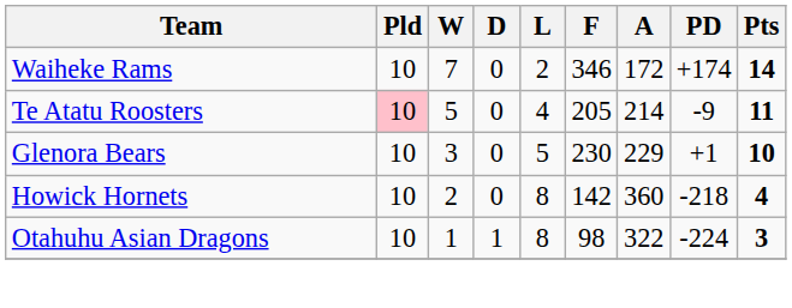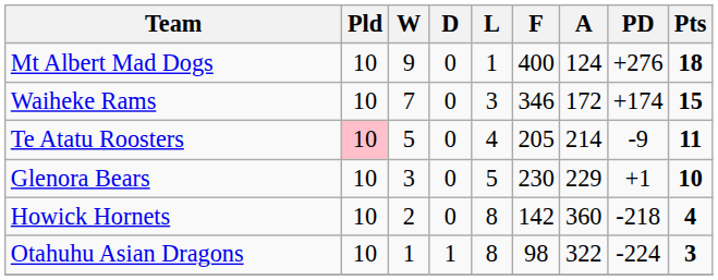 <table class="wikitable" style="text-align:center;">
 <tr>
 <th width=215>Team</th>
 <th width=20 abbr="Played">Pld</th>
 <th width=20 abbr="Won">W</th>
 <th width=20 abbr="Drawn">D</th>
 <th width=20 abbr="Lost">L</th>
 <th width=20 abbr="For">F</th>
 <th width=20 abbr="Against">A</th>
 <th width=20 abbr="Point Difference">PD</th>
 <th width=20 abbr="Points">Pts</th>
 </tr>
 <tr>
+<td style="text-align:left;"><a href='#'>Mt Albert Mad Dogs</a></td>
+<td>10</td>
+<td>9</td>
+<td>0</td>
+<td>1</td>
+<td>400</td>
+<td>124</td>
+<td>+276</td>
+<td><strong>18</strong></td>
+</tr>
+<tr>
 <td style="text-align:left;"><a href='#'>Waiheke Rams</a></td>
 <td>10</td>
 <td>7</td>
 <td>0</td>
-<td>2</td>
+<td>3</td>
 <td>346</td>
 <td>172</td>
 <td>+174</td>
-<td><strong>14</strong></td>
+<td><strong>15</strong></td>
 </tr>
 <tr>
 <td style="text-align:left;"><a href='#'>Te Atatu Roosters</a></td>
 <td style="background: pink;">10</td>
 <td>5</td>
 <td>0</td>
 <td>4</td>
 <td>205</td>
 <td>214</td>
 <td>-9</td>
 <td><strong>11</strong></td>
 </tr>
 <tr>
 <td style="text-align:left;"><a href='#'>Glenora Bears</a></td>
 <td>10</td>
 <td>3</td>
 <td>0</td>
 <td>5</td>
 <td>230</td>
 <td>229</td>
 <td>+1</td>
 <td><strong>10</strong></td>
 </tr>
 <tr>
 <td style="text-align:left;"><a href='#'>Howick Hornets</a></td>
 <td>10</td>
 <td>2</td>
 <td>0</td>
 <td>8</td>
 <td>142</td>
 <td>360</td>
 <td>-218</td>
 <td><strong>4</strong></td>
 </tr>
 <tr>
 <td style="text-align:left;"><a href='#'>Otahuhu Asian Dragons</a></td>
 <td>10</td>
 <td>1</td>
 <td>1</td>
 <td>8</td>
 <td>98</td>
 <td>322</td>
 <td>-224</td>
 <td><strong>3</strong></td>
 </tr>
 <tr>
 </tr>
 </table>
